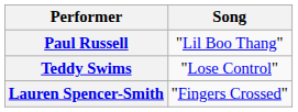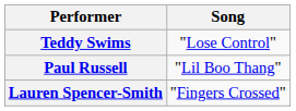 <table class="wikitable unsortable" style="text-align:center; white-space: nowrap;">
 <tr>
 <th scope="col">Performer</th>
 <th scope="col">Song</th>
 </tr>
 <tr>
+<th scope="row"><a href='#'>Teddy Swims</a></th>
+<td>"<a href='#'>Lose Control</a>"</td>
+</tr>
+<tr>
 <th scope="row"><a href='#'>Paul Russell</a></th>
 <td>"<a href='#'>Lil Boo Thang</a>"</td>
-</tr>
-<tr>
-<th scope="row"><a href='#'>Teddy Swims</a></th>
-<td>"<a href='#'>Lose Control</a>"</td>
 </tr>
 <tr>
 <th scope="row"><a href='#'>Lauren Spencer-Smith</a></th>
 <td>"<a href='#'>Fingers Crossed</a>"</td>
 </tr>
 </table>
